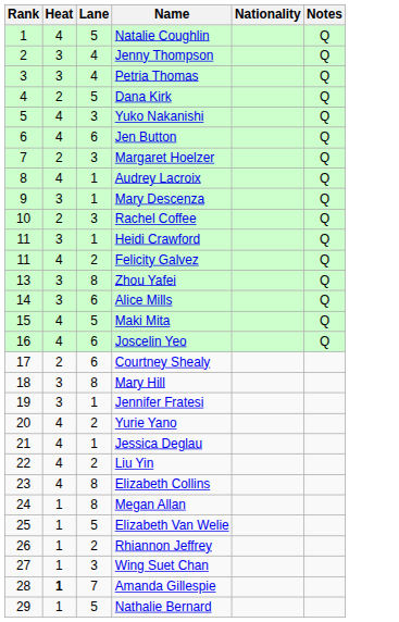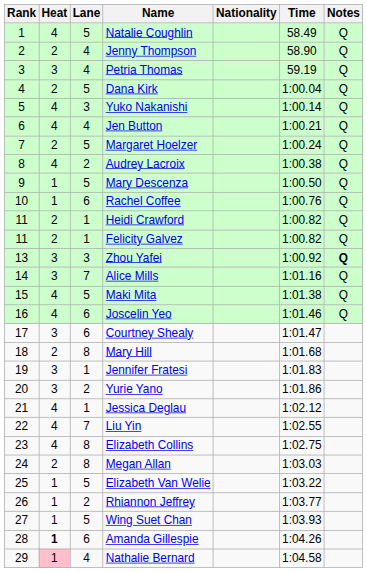 <table class="wikitable sortable" style="text-align:center">
 <tr>
 <th>Rank</th>
 <th>Heat</th>
 <th>Lane</th>
 <th>Name</th>
 <th>Nationality</th>
+<th>Time</th>
 <th>Notes</th>
 </tr>
 <tr bgcolor=ccffcc>
 <td>1</td>
 <td>4</td>
 <td>5</td>
 <td align=left><a href='#'>Natalie Coughlin</a></td>
 <td align=left></td>
+<td>58.49</td>
 <td>Q</td>
 </tr>
 <tr bgcolor=ccffcc>
 <td>2</td>
-<td>3</td>
+<td>2</td>
 <td>4</td>
 <td align=left><a href='#'>Jenny Thompson</a></td>
 <td align=left></td>
+<td>58.90</td>
 <td>Q</td>
 </tr>
 <tr bgcolor=ccffcc>
 <td>3</td>
 <td>3</td>
 <td>4</td>
 <td align=left><a href='#'>Petria Thomas</a></td>
 <td align=left></td>
+<td>59.19</td>
 <td>Q</td>
 </tr>
 <tr bgcolor=ccffcc>
 <td>4</td>
 <td>2</td>
 <td>5</td>
 <td align=left><a href='#'>Dana Kirk</a></td>
 <td align=left></td>
+<td>1:00.04</td>
 <td>Q</td>
 </tr>
 <tr bgcolor=ccffcc>
 <td>5</td>
 <td>4</td>
 <td>3</td>
 <td align=left><a href='#'>Yuko Nakanishi</a></td>
 <td align=left></td>
+<td>1:00.14</td>
 <td>Q</td>
 </tr>
 <tr bgcolor=ccffcc>
 <td>6</td>
 <td>4</td>
-<td>6</td>
+<td>4</td>
 <td align=left><a href='#'>Jen Button</a></td>
 <td align=left></td>
+<td>1:00.21</td>
 <td>Q</td>
 </tr>
 <tr bgcolor=ccffcc>
 <td>7</td>
 <td>2</td>
-<td>3</td>
+<td>5</td>
 <td align=left><a href='#'>Margaret Hoelzer</a></td>
 <td align=left></td>
+<td>1:00.24</td>
 <td>Q</td>
 </tr>
 <tr bgcolor=ccffcc>
 <td>8</td>
 <td>4</td>
-<td>1</td>
+<td>2</td>
 <td align=left><a href='#'>Audrey Lacroix</a></td>
 <td align=left></td>
+<td>1:00.38</td>
 <td>Q</td>
 </tr>
 <tr bgcolor=ccffcc>
 <td>9</td>
-<td>3</td>
 <td>1</td>
+<td>5</td>
 <td align=left><a href='#'>Mary Descenza</a></td>
 <td align=left></td>
+<td>1:00.50</td>
 <td>Q</td>
 </tr>
 <tr bgcolor=ccffcc>
 <td>10</td>
-<td>2</td>
-<td>3</td>
+<td>1</td>
+<td>6</td>
 <td align=left><a href='#'>Rachel Coffee</a></td>
 <td align=left></td>
+<td>1:00.76</td>
 <td>Q</td>
 </tr>
 <tr bgcolor=ccffcc>
 <td>11</td>
-<td>3</td>
+<td>2</td>
 <td>1</td>
 <td align=left><a href='#'>Heidi Crawford</a></td>
 <td align=left></td>
+<td>1:00.82</td>
 <td>Q</td>
 </tr>
 <tr bgcolor=ccffcc>
 <td>11</td>
-<td>4</td>
 <td>2</td>
+<td>1</td>
 <td align=left><a href='#'>Felicity Galvez</a></td>
 <td align=left></td>
+<td>1:00.82</td>
 <td>Q</td>
 </tr>
 <tr bgcolor=ccffcc>
 <td>13</td>
 <td>3</td>
-<td>8</td>
+<td>3</td>
 <td align=left><a href='#'>Zhou Yafei</a></td>
 <td align=left></td>
-<td>Q</td>
+<td>1:00.92</td>
+<td><strong>Q</strong></td>
 </tr>
 <tr bgcolor=ccffcc>
 <td>14</td>
 <td>3</td>
-<td>6</td>
+<td>7</td>
 <td align=left><a href='#'>Alice Mills</a></td>
 <td align=left></td>
+<td>1:01.16</td>
 <td>Q</td>
 </tr>
 <tr bgcolor=ccffcc>
 <td>15</td>
 <td>4</td>
 <td>5</td>
 <td align=left><a href='#'>Maki Mita</a></td>
 <td align=left></td>
+<td>1:01.38</td>
 <td>Q</td>
 </tr>
 <tr bgcolor=ccffcc>
 <td>16</td>
 <td>4</td>
 <td>6</td>
 <td align=left><a href='#'>Joscelin Yeo</a></td>
 <td align=left></td>
+<td>1:01.46</td>
 <td>Q</td>
 </tr>
 <tr>
 <td>17</td>
-<td>2</td>
+<td>3</td>
 <td>6</td>
 <td align=left><a href='#'>Courtney Shealy</a></td>
 <td align=left></td>
+<td>1:01.47</td>
 <td></td>
 </tr>
 <tr>
 <td>18</td>
-<td>3</td>
+<td>2</td>
 <td>8</td>
 <td align=left><a href='#'>Mary Hill</a></td>
 <td align=left></td>
+<td>1:01.68</td>
 <td></td>
 </tr>
 <tr>
 <td>19</td>
 <td>3</td>
 <td>1</td>
 <td align=left><a href='#'>Jennifer Fratesi</a></td>
 <td align=left></td>
+<td>1:01.83</td>
 <td></td>
 </tr>
 <tr>
 <td>20</td>
-<td>4</td>
+<td>3</td>
 <td>2</td>
 <td align=left><a href='#'>Yurie Yano</a></td>
 <td align=left></td>
+<td>1:01.86</td>
 <td></td>
 </tr>
 <tr>
 <td>21</td>
 <td>4</td>
 <td>1</td>
 <td align=left><a href='#'>Jessica Deglau</a></td>
 <td align=left></td>
+<td>1:02.12</td>
 <td></td>
 </tr>
 <tr>
 <td>22</td>
 <td>4</td>
-<td>2</td>
+<td>7</td>
 <td align=left><a href='#'>Liu Yin</a></td>
 <td align=left></td>
+<td>1:02.55</td>
 <td></td>
 </tr>
 <tr>
 <td>23</td>
 <td>4</td>
 <td>8</td>
 <td align=left><a href='#'>Elizabeth Collins</a></td>
 <td align=left></td>
+<td>1:02.75</td>
 <td></td>
 </tr>
 <tr>
 <td>24</td>
-<td>1</td>
+<td>2</td>
 <td>8</td>
 <td align=left><a href='#'>Megan Allan</a></td>
 <td align=left></td>
+<td>1:03.03</td>
 <td></td>
 </tr>
 <tr>
 <td>25</td>
 <td>1</td>
 <td>5</td>
 <td align=left><a href='#'>Elizabeth Van Welie</a></td>
 <td align=left></td>
+<td>1:03.22</td>
 <td></td>
 </tr>
 <tr>
 <td>26</td>
 <td>1</td>
 <td>2</td>
 <td align=left><a href='#'>Rhiannon Jeffrey</a></td>
 <td align=left></td>
+<td>1:03.77</td>
 <td></td>
 </tr>
 <tr>
 <td>27</td>
 <td>1</td>
-<td>3</td>
+<td>5</td>
 <td align=left><a href='#'>Wing Suet Chan</a></td>
 <td align=left></td>
+<td>1:03.93</td>
 <td></td>
 </tr>
 <tr>
 <td>28</td>
 <td><strong>1</strong></td>
-<td>7</td>
+<td>6</td>
 <td align=left><a href='#'>Amanda Gillespie</a></td>
 <td align=left></td>
+<td>1:04.26</td>
 <td></td>
 </tr>
 <tr>
 <td>29</td>
-<td>1</td>
-<td>5</td>
+<td style="background: pink;">1</td>
+<td>4</td>
 <td align=left><a href='#'>Nathalie Bernard</a></td>
 <td align=left></td>
+<td>1:04.58</td>
 <td></td>
 </tr>
 </table>
